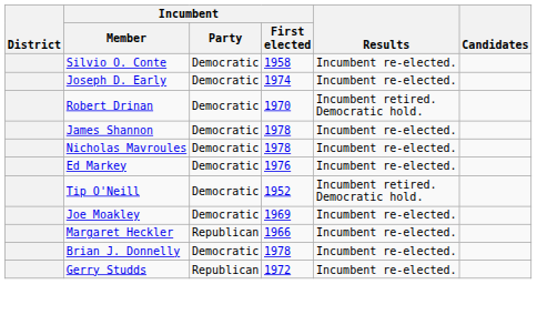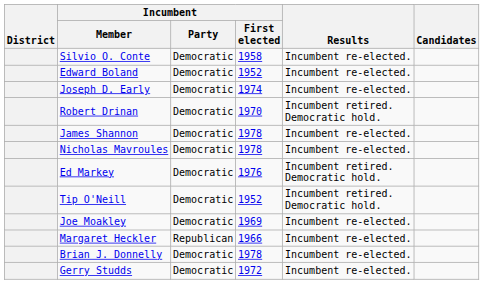 <table class=wikitable>
 <tr valign=bottom>
 <th rowspan=2>District</th>
 <th colspan=3>Incumbent</th>
 <th rowspan=2>Results</th>
 <th rowspan=2>Candidates</th>
 </tr>
 <tr>
 <th>Member</th>
 <th>Party</th>
 <th>First<br>elected</th>
 </tr>
 <tr>
 <th></th>
 <td><a href='#'>Silvio O. Conte</a></td>
 <td>Democratic</td>
 <td><a href='#'>1958</a></td>
+<td>Incumbent re-elected.</td>
+<td nowrap></td>
+</tr>
+<tr>
+<th></th>
+<td><a href='#'>Edward Boland</a></td>
+<td>Democratic</td>
+<td><a href='#'>1952</a></td>
 <td>Incumbent re-elected.</td>
 <td nowrap></td>
 </tr>
 <tr>
 <th></th>
 <td><a href='#'>Joseph D. Early</a></td>
 <td>Democratic</td>
 <td><a href='#'>1974</a></td>
 <td>Incumbent re-elected.</td>
 <td nowrap></td>
 </tr>
 <tr>
 <th></th>
 <td><a href='#'>Robert Drinan</a></td>
 <td>Democratic</td>
 <td><a href='#'>1970</a></td>
 <td>Incumbent retired.<br>Democratic hold.</td>
 <td nowrap></td>
 </tr>
 <tr>
 <th></th>
 <td><a href='#'>James Shannon</a></td>
 <td>Democratic</td>
 <td><a href='#'>1978</a></td>
 <td>Incumbent re-elected.</td>
 <td nowrap></td>
 </tr>
 <tr>
 <th></th>
 <td><a href='#'>Nicholas Mavroules</a></td>
 <td>Democratic</td>
 <td><a href='#'>1978</a></td>
 <td>Incumbent re-elected.</td>
 <td nowrap></td>
 </tr>
 <tr>
 <th></th>
 <td><a href='#'>Ed Markey</a></td>
 <td>Democratic</td>
 <td><a href='#'>1976</a></td>
-<td>Incumbent re-elected.</td>
+<td>Incumbent retired.<br>Democratic hold.</td>
 <td nowrap></td>
 </tr>
 <tr>
 <th></th>
 <td><a href='#'>Tip O'Neill</a></td>
 <td>Democratic</td>
 <td><a href='#'>1952</a></td>
 <td>Incumbent retired.<br>Democratic hold.</td>
 <td nowrap></td>
 </tr>
 <tr>
 <th></th>
 <td><a href='#'>Joe Moakley</a></td>
 <td>Democratic</td>
 <td><a href='#'>1969</a></td>
 <td>Incumbent re-elected.</td>
 <td nowrap></td>
 </tr>
 <tr>
 <th></th>
 <td><a href='#'>Margaret Heckler</a></td>
 <td>Republican</td>
 <td><a href='#'>1966</a></td>
 <td>Incumbent re-elected.</td>
 <td nowrap></td>
 </tr>
 <tr>
 <th></th>
 <td><a href='#'>Brian J. Donnelly</a></td>
 <td>Democratic</td>
 <td><a href='#'>1978</a></td>
 <td>Incumbent re-elected.</td>
 <td nowrap></td>
 </tr>
 <tr>
 <th></th>
 <td><a href='#'>Gerry Studds</a></td>
-<td>Republican</td>
+<td>Democratic</td>
 <td><a href='#'>1972</a></td>
 <td>Incumbent re-elected.</td>
 <td nowrap></td>
 </tr>
 </table>
